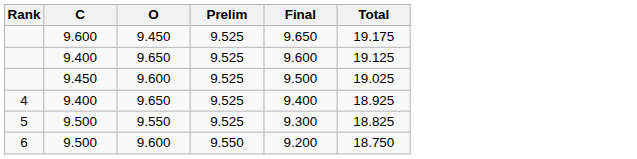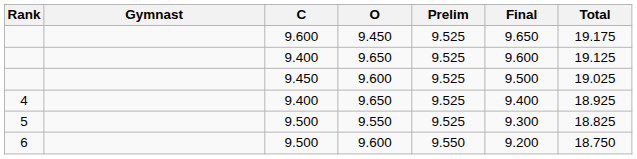 <table class="wikitable" style="text-align:center">
 <tr>
 <th>Rank</th>
+<th style="width:16em">Gymnast</th>
 <th style="width:5em">C</th>
 <th style="width:5em">O</th>
 <th style="width:5em">Prelim</th>
 <th style="width:5em">Final</th>
 <th style="width:5em">Total</th>
 </tr>
 <tr>
 <td></td>
+<td align=left></td>
 <td>9.600</td>
 <td>9.450</td>
 <td>9.525</td>
 <td>9.650</td>
 <td>19.175</td>
 </tr>
 <tr>
 <td></td>
+<td align=left></td>
 <td>9.400</td>
 <td>9.650</td>
 <td>9.525</td>
 <td>9.600</td>
 <td>19.125</td>
 </tr>
 <tr>
 <td></td>
+<td align=left></td>
 <td>9.450</td>
 <td>9.600</td>
 <td>9.525</td>
 <td>9.500</td>
 <td>19.025</td>
 </tr>
 <tr>
 <td>4</td>
+<td align=left></td>
 <td>9.400</td>
 <td>9.650</td>
 <td>9.525</td>
 <td>9.400</td>
 <td>18.925</td>
 </tr>
 <tr>
 <td>5</td>
+<td align=left></td>
 <td>9.500</td>
 <td>9.550</td>
 <td>9.525</td>
 <td>9.300</td>
 <td>18.825</td>
 </tr>
 <tr>
 <td>6</td>
+<td align=left></td>
 <td>9.500</td>
 <td>9.600</td>
 <td>9.550</td>
 <td>9.200</td>
 <td>18.750</td>
 </tr>
 </table>
